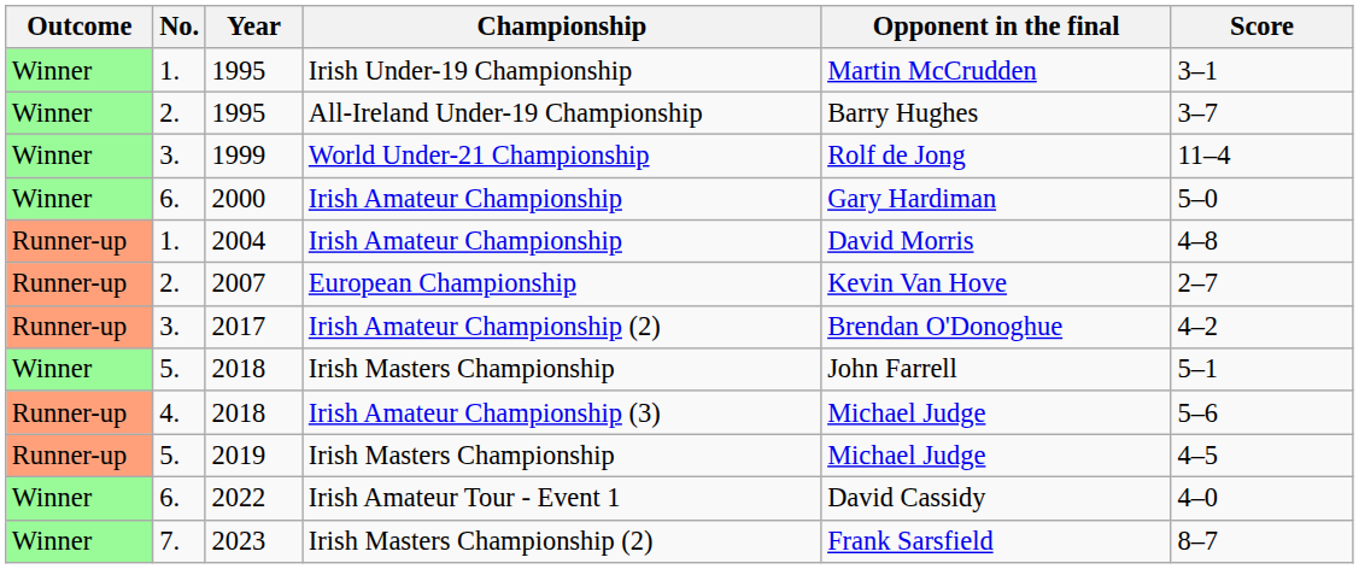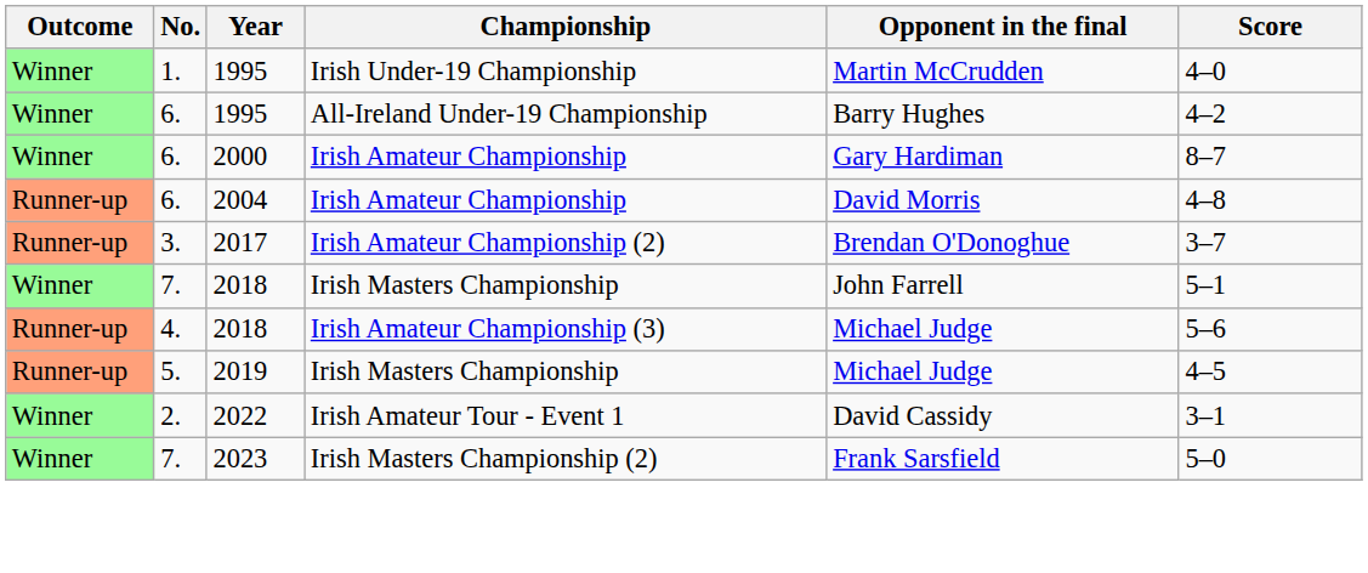 <table class="sortable wikitable">
 <tr>
 <th width="80">Outcome</th>
 <th width="20">No.</th>
 <th width="50">Year</th>
 <th width="300">Championship</th>
 <th width="200">Opponent in the final</th>
 <th width="100">Score</th>
 </tr>
 <tr>
 <td style="background:#98FB98">Winner</td>
 <td>1.</td>
 <td>1995</td>
 <td>Irish Under-19 Championship</td>
 <td> <a href='#'>Martin McCrudden</a></td>
-<td>3–1</td>
+<td>4–0</td>
 </tr>
 <tr>
 <td style="background:#98FB98">Winner</td>
-<td>2.</td>
+<td>6.</td>
 <td>1995</td>
 <td>All-Ireland Under-19 Championship</td>
 <td> Barry Hughes</td>
-<td>3–7</td>
-</tr>
-<tr>
-<td style="background:#98FB98">Winner</td>
-<td>3.</td>
-<td>1999</td>
-<td><a href='#'>World Under-21 Championship</a></td>
-<td> <a href='#'>Rolf de Jong</a></td>
-<td>11–4</td>
+<td>4–2</td>
 </tr>
 <tr>
 <td style="background:#98FB98">Winner</td>
 <td>6.</td>
 <td>2000</td>
 <td><a href='#'>Irish Amateur Championship</a></td>
 <td> <a href='#'>Gary Hardiman</a></td>
-<td>5–0</td>
+<td>8–7</td>
 </tr>
 <tr>
 <td style="background:#ffa07a;">Runner-up</td>
-<td>1.</td>
+<td>6.</td>
 <td>2004</td>
 <td><a href='#'>Irish Amateur Championship</a></td>
 <td> <a href='#'>David Morris</a></td>
 <td>4–8</td>
 </tr>
 <tr>
 <td style="background:#ffa07a;">Runner-up</td>
-<td>2.</td>
-<td>2007</td>
-<td><a href='#'>European Championship</a></td>
-<td> <a href='#'>Kevin Van Hove</a></td>
-<td>2–7</td>
-</tr>
-<tr>
-<td style="background:#ffa07a;">Runner-up</td>
 <td>3.</td>
 <td>2017</td>
 <td><a href='#'>Irish Amateur Championship</a> (2)</td>
 <td> <a href='#'>Brendan O'Donoghue</a></td>
-<td>4–2</td>
+<td>3–7</td>
 </tr>
 <tr>
 <td style="background:#98FB98">Winner</td>
-<td>5.</td>
+<td>7.</td>
 <td>2018</td>
 <td>Irish Masters Championship</td>
 <td> John Farrell</td>
 <td>5–1</td>
 </tr>
 <tr>
 <td style="background:#ffa07a;">Runner-up</td>
 <td>4.</td>
 <td>2018</td>
 <td><a href='#'>Irish Amateur Championship</a> (3)</td>
 <td> <a href='#'>Michael Judge</a></td>
 <td>5–6</td>
 </tr>
 <tr>
 <td style="background:#ffa07a;">Runner-up</td>
 <td>5.</td>
 <td>2019</td>
 <td>Irish Masters Championship</td>
 <td> <a href='#'>Michael Judge</a></td>
 <td>4–5</td>
 </tr>
 <tr>
 <td style="background:#98FB98">Winner</td>
-<td>6.</td>
+<td>2.</td>
 <td>2022</td>
 <td>Irish Amateur Tour - Event 1</td>
 <td> David Cassidy</td>
-<td>4–0</td>
+<td>3–1</td>
 </tr>
 <tr>
 <td style="background:#98FB98">Winner</td>
 <td>7.</td>
 <td>2023</td>
 <td>Irish Masters Championship (2)</td>
 <td> <a href='#'>Frank Sarsfield</a></td>
-<td>8–7</td>
+<td>5–0</td>
 </tr>
 </table>
